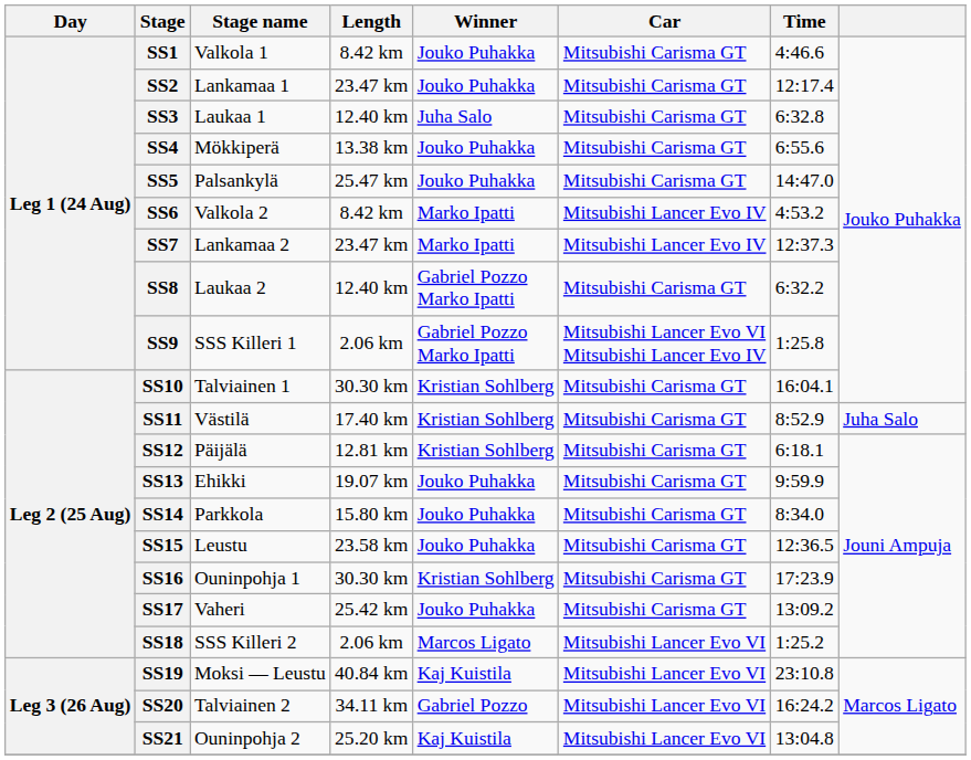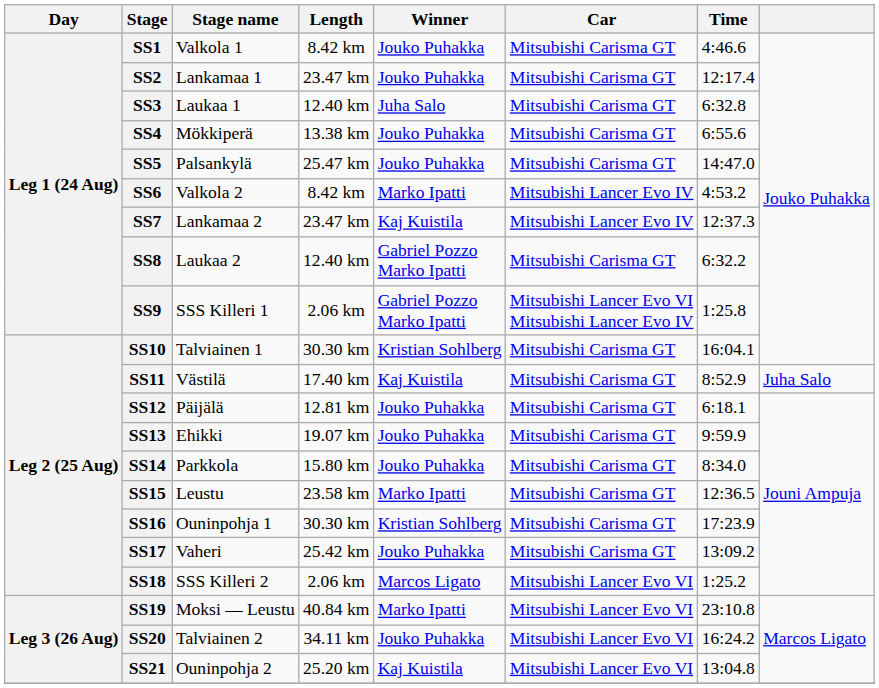 <table class="wikitable" style="font-size: 85%;">
 <tr>
 <th>Day</th>
 <th>Stage</th>
 <th>Stage name</th>
 <th>Length</th>
 <th>Winner</th>
 <th>Car</th>
 <th>Time</th>
 <th></th>
 </tr>
 <tr>
 <th rowspan="9">Leg 1 (24 Aug)</th>
 <th>SS1</th>
 <td>Valkola 1</td>
 <td align="center">8.42 km</td>
 <td> <a href='#'>Jouko Puhakka</a></td>
 <td><a href='#'>Mitsubishi Carisma GT</a></td>
 <td>4:46.6</td>
 <td rowspan="10"> <a href='#'>Jouko Puhakka</a></td>
 </tr>
 <tr>
 <th>SS2</th>
 <td>Lankamaa 1</td>
 <td align="center">23.47 km</td>
 <td> <a href='#'>Jouko Puhakka</a></td>
 <td><a href='#'>Mitsubishi Carisma GT</a></td>
 <td>12:17.4</td>
 </tr>
 <tr>
 <th>SS3</th>
 <td>Laukaa 1</td>
 <td align="center">12.40 km</td>
 <td> <a href='#'>Juha Salo</a></td>
 <td><a href='#'>Mitsubishi Carisma GT</a></td>
 <td>6:32.8</td>
 </tr>
 <tr>
 <th>SS4</th>
 <td>Mökkiperä</td>
 <td align="center">13.38 km</td>
 <td> <a href='#'>Jouko Puhakka</a></td>
 <td><a href='#'>Mitsubishi Carisma GT</a></td>
 <td>6:55.6</td>
 </tr>
 <tr>
 <th>SS5</th>
 <td>Palsankylä</td>
 <td align="center">25.47 km</td>
 <td> <a href='#'>Jouko Puhakka</a></td>
 <td><a href='#'>Mitsubishi Carisma GT</a></td>
 <td>14:47.0</td>
 </tr>
 <tr>
 <th>SS6</th>
 <td>Valkola 2</td>
 <td align="center">8.42 km</td>
 <td> <a href='#'>Marko Ipatti</a></td>
 <td><a href='#'>Mitsubishi Lancer Evo IV</a></td>
 <td>4:53.2</td>
 </tr>
 <tr>
 <th>SS7</th>
 <td>Lankamaa 2</td>
 <td align="center">23.47 km</td>
-<td> <a href='#'>Marko Ipatti</a></td>
+<td> <a href='#'>Kaj Kuistila</a></td>
 <td><a href='#'>Mitsubishi Lancer Evo IV</a></td>
 <td>12:37.3</td>
 </tr>
 <tr>
 <th>SS8</th>
 <td>Laukaa 2</td>
 <td align="center">12.40 km</td>
 <td> <a href='#'>Gabriel Pozzo</a><br> <a href='#'>Marko Ipatti</a></td>
 <td><a href='#'>Mitsubishi Carisma GT</a></td>
 <td>6:32.2</td>
 </tr>
 <tr>
 <th>SS9</th>
 <td>SSS Killeri 1</td>
 <td align="center">2.06 km</td>
 <td> <a href='#'>Gabriel Pozzo</a><br> <a href='#'>Marko Ipatti</a></td>
 <td><a href='#'>Mitsubishi Lancer Evo VI</a><br><a href='#'>Mitsubishi Lancer Evo IV</a></td>
 <td>1:25.8</td>
 </tr>
 <tr>
 <th rowspan="9">Leg 2 (25 Aug)</th>
 <th>SS10</th>
 <td>Talviainen 1</td>
 <td align="center">30.30 km</td>
 <td> <a href='#'>Kristian Sohlberg</a></td>
 <td><a href='#'>Mitsubishi Carisma GT</a></td>
 <td>16:04.1</td>
 </tr>
 <tr>
 <th>SS11</th>
 <td>Västilä</td>
 <td align="center">17.40 km</td>
-<td> <a href='#'>Kristian Sohlberg</a></td>
+<td> <a href='#'>Kaj Kuistila</a></td>
 <td><a href='#'>Mitsubishi Carisma GT</a></td>
 <td>8:52.9</td>
 <td rowspan="1"> <a href='#'>Juha Salo</a></td>
 </tr>
 <tr>
 <th>SS12</th>
 <td>Päijälä</td>
 <td align="center">12.81 km</td>
-<td> <a href='#'>Kristian Sohlberg</a></td>
+<td> <a href='#'>Jouko Puhakka</a></td>
 <td><a href='#'>Mitsubishi Carisma GT</a></td>
 <td>6:18.1</td>
 <td rowspan="7"> <a href='#'>Jouni Ampuja</a></td>
 </tr>
 <tr>
 <th>SS13</th>
 <td>Ehikki</td>
 <td align="center">19.07 km</td>
 <td> <a href='#'>Jouko Puhakka</a></td>
 <td><a href='#'>Mitsubishi Carisma GT</a></td>
 <td>9:59.9</td>
 </tr>
 <tr>
 <th>SS14</th>
 <td>Parkkola</td>
 <td align="center">15.80 km</td>
 <td> <a href='#'>Jouko Puhakka</a></td>
 <td><a href='#'>Mitsubishi Carisma GT</a></td>
 <td>8:34.0</td>
 </tr>
 <tr>
 <th>SS15</th>
 <td>Leustu</td>
 <td align="center">23.58 km</td>
-<td> <a href='#'>Jouko Puhakka</a></td>
+<td> <a href='#'>Marko Ipatti</a></td>
 <td><a href='#'>Mitsubishi Carisma GT</a></td>
 <td>12:36.5</td>
 </tr>
 <tr>
 <th>SS16</th>
 <td>Ouninpohja 1</td>
 <td align="center">30.30 km</td>
 <td> <a href='#'>Kristian Sohlberg</a></td>
 <td><a href='#'>Mitsubishi Carisma GT</a></td>
 <td>17:23.9</td>
 </tr>
 <tr>
 <th>SS17</th>
 <td>Vaheri</td>
 <td align="center">25.42 km</td>
 <td> <a href='#'>Jouko Puhakka</a></td>
 <td><a href='#'>Mitsubishi Carisma GT</a></td>
 <td>13:09.2</td>
 </tr>
 <tr>
 <th>SS18</th>
 <td>SSS Killeri 2</td>
 <td align="center">2.06 km</td>
 <td> <a href='#'>Marcos Ligato</a></td>
 <td><a href='#'>Mitsubishi Lancer Evo VI</a></td>
 <td>1:25.2</td>
 </tr>
 <tr>
 <th rowspan="3">Leg 3 (26 Aug)</th>
 <th>SS19</th>
 <td>Moksi — Leustu</td>
 <td align="center">40.84 km</td>
-<td> <a href='#'>Kaj Kuistila</a></td>
+<td> <a href='#'>Marko Ipatti</a></td>
 <td><a href='#'>Mitsubishi Lancer Evo VI</a></td>
 <td>23:10.8</td>
 <td rowspan="3"> <a href='#'>Marcos Ligato</a></td>
 </tr>
 <tr>
 <th>SS20</th>
 <td>Talviainen 2</td>
 <td align="center">34.11 km</td>
-<td> <a href='#'>Gabriel Pozzo</a></td>
+<td> <a href='#'>Jouko Puhakka</a></td>
 <td><a href='#'>Mitsubishi Lancer Evo VI</a></td>
 <td>16:24.2</td>
 </tr>
 <tr>
 <th>SS21</th>
 <td>Ouninpohja 2</td>
 <td align="center">25.20 km</td>
 <td> <a href='#'>Kaj Kuistila</a></td>
 <td><a href='#'>Mitsubishi Lancer Evo VI</a></td>
 <td>13:04.8</td>
 </tr>
 <tr>
 </tr>
 </table>
